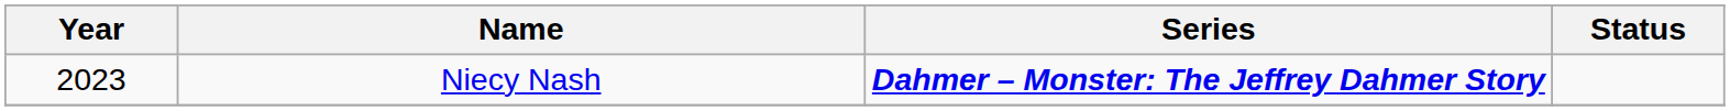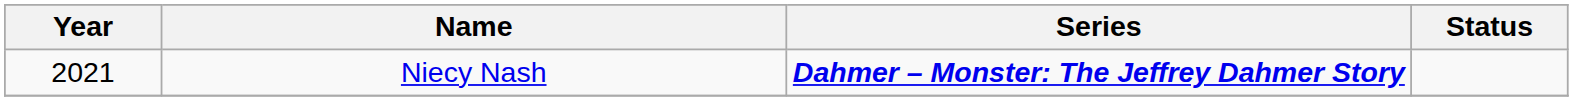 <table class="wikitable" style="text-align: center">
 <tr>
 <th style="width:10%;">Year</th>
 <th style="width:40%;">Name</th>
 <th style="width:40%;">Series</th>
 <th style="width:10%;">Status</th>
 </tr>
 <tr>
-<td>2023</td>
+<td>2021</td>
 <td><a href='#'>Niecy Nash</a></td>
 <td><strong><em><a href='#'>Dahmer – Monster: The Jeffrey Dahmer Story</a></em></strong></td>
 <td></td>
 </tr>
 <tr>
 </tr>
 </table>
